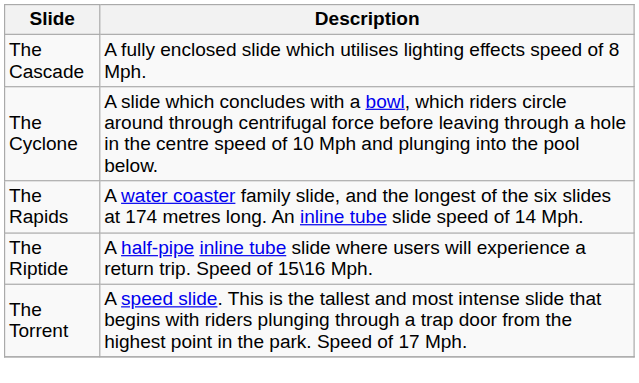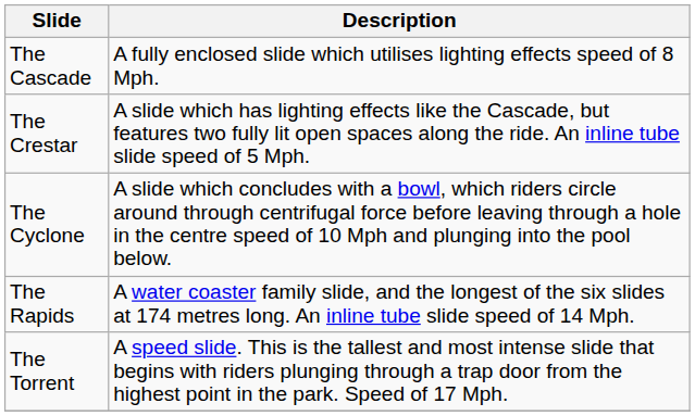 <table class="wikitable" style="width:60%;">
 <tr>
 <th>Slide</th>
 <th>Description</th>
 </tr>
 <tr>
 <td>The Cascade</td>
 <td>A fully enclosed slide which utilises lighting effects speed of 8 Mph.</td>
 </tr>
 <tr>
+<td>The Crestar</td>
+<td>A slide which has lighting effects like the Cascade, but features two fully lit open spaces along the ride. An <a href='#'>inline tube</a> slide speed of 5 Mph.</td>
+</tr>
+<tr>
 <td>The Cyclone</td>
 <td>A slide which concludes with a <a href='#'>bowl</a>, which riders circle around through centrifugal force before leaving through a hole in the centre speed of 10 Mph and plunging into the pool below.</td>
 </tr>
 <tr>
 <td>The Rapids</td>
 <td>A <a href='#'>water coaster</a> family slide, and the longest of the six slides at 174 metres long. An <a href='#'>inline tube</a> slide speed of 14 Mph.</td>
 </tr>
 <tr>
-<td>The Riptide</td>
-<td>A <a href='#'>half-pipe</a> <a href='#'>inline tube</a> slide where users will experience a return trip. Speed of 15\16 Mph.</td>
-</tr>
-<tr>
 <td>The Torrent</td>
 <td>A <a href='#'>speed slide</a>. This is the tallest and most intense slide that begins with riders plunging through a trap door from the highest point in the park. Speed of 17 Mph.</td>
 </tr>
 <tr>
 </tr>
 </table>
